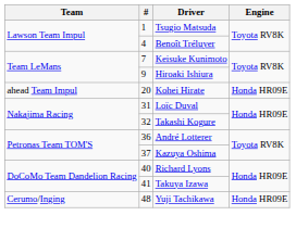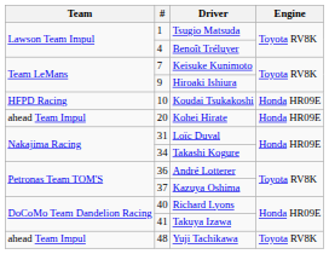 <table class="wikitable" style="font-size:85%">
 <tr>
 <th>Team</th>
 <th>#</th>
 <th>Driver</th>
 <th>Engine</th>
 </tr>
 <tr>
 <td rowspan=2><a href='#'>Lawson Team Impul</a></td>
 <td>1</td>
 <td> <a href='#'>Tsugio Matsuda</a></td>
 <td rowspan=2><a href='#'>Toyota</a> RV8K</td>
 </tr>
 <tr>
 <td>4</td>
 <td> <a href='#'>Benoît Tréluyer</a></td>
 </tr>
 <tr>
 <td rowspan=2><a href='#'>Team LeMans</a></td>
 <td>7</td>
 <td> <a href='#'>Keisuke Kunimoto</a></td>
 <td rowspan=2><a href='#'>Toyota</a> RV8K</td>
 </tr>
 <tr>
 <td>9</td>
 <td> <a href='#'>Hiroaki Ishiura</a></td>
 </tr>
 <tr>
+<td><a href='#'>HFPD Racing</a></td>
+<td>10</td>
+<td> <a href='#'>Koudai Tsukakoshi</a></td>
+<td><a href='#'>Honda</a> HR09E</td>
+</tr>
+<tr>
 <td>ahead <a href='#'>Team Impul</a></td>
 <td>20</td>
 <td> <a href='#'>Kohei Hirate</a></td>
 <td><a href='#'>Honda</a> HR09E</td>
 </tr>
 <tr>
 <td rowspan=2><a href='#'>Nakajima Racing</a></td>
 <td>31</td>
 <td> <a href='#'>Loïc Duval</a></td>
 <td rowspan=2><a href='#'>Honda</a> HR09E</td>
 </tr>
 <tr>
-<td>32</td>
+<td>34</td>
 <td> <a href='#'>Takashi Kogure</a></td>
 </tr>
 <tr>
 <td rowspan=2><a href='#'>Petronas Team TOM'S</a></td>
 <td>36</td>
 <td> <a href='#'>André Lotterer</a></td>
 <td rowspan=2><a href='#'>Toyota</a> RV8K</td>
 </tr>
 <tr>
 <td>37</td>
 <td> <a href='#'>Kazuya Oshima</a></td>
 </tr>
 <tr>
 <td rowspan=2><a href='#'>DoCoMo Team Dandelion Racing</a></td>
 <td>40</td>
 <td> <a href='#'>Richard Lyons</a></td>
 <td rowspan=2><a href='#'>Honda</a> HR09E</td>
 </tr>
 <tr>
 <td>41</td>
 <td> <a href='#'>Takuya Izawa</a></td>
 </tr>
 <tr>
-<td><a href='#'>Cerumo</a>/<a href='#'>Inging</a></td>
+<td>ahead <a href='#'>Team Impul</a></td>
 <td>48</td>
 <td> <a href='#'>Yuji Tachikawa</a></td>
-<td><a href='#'>Honda</a> HR09E</td>
+<td><a href='#'>Toyota</a> RV8K</td>
 </tr>
 </table>
